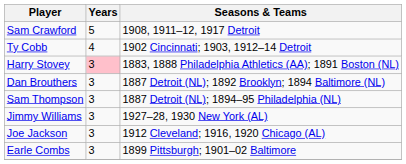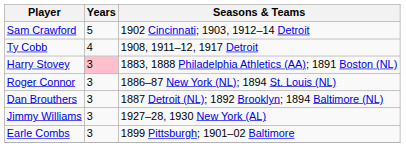 <table class="wikitable sortable">
 <tr>
 <th>Player</th>
 <th>Years</th>
 <th>Seasons & Teams</th>
 </tr>
 <tr>
 <td><a href='#'>Sam Crawford</a></td>
 <td>5</td>
-<td>1908, 1911–12, 1917 <a href='#'>Detroit</a></td>
+<td>1902 <a href='#'>Cincinnati</a>; 1903, 1912–14 <a href='#'>Detroit</a></td>
 </tr>
 <tr>
 <td><a href='#'>Ty Cobb</a></td>
 <td>4</td>
-<td>1902 <a href='#'>Cincinnati</a>; 1903, 1912–14 <a href='#'>Detroit</a></td>
+<td>1908, 1911–12, 1917 <a href='#'>Detroit</a></td>
 </tr>
 <tr>
 <td><a href='#'>Harry Stovey</a></td>
 <td style="background: pink;">3</td>
 <td>1883, 1888 <a href='#'>Philadelphia Athletics (AA)</a>; 1891 <a href='#'>Boston (NL)</a></td>
 </tr>
 <tr>
+<td><a href='#'>Roger Connor</a></td>
+<td>3</td>
+<td>1886–87 <a href='#'>New York (NL)</a>; 1894 <a href='#'>St. Louis (NL)</a></td>
+</tr>
+<tr>
 <td><a href='#'>Dan Brouthers</a></td>
 <td>3</td>
 <td>1887 <a href='#'>Detroit (NL)</a>; 1892 <a href='#'>Brooklyn</a>; 1894 <a href='#'>Baltimore (NL)</a></td>
 </tr>
 <tr>
-<td><a href='#'>Sam Thompson</a></td>
-<td>3</td>
-<td>1887 <a href='#'>Detroit (NL)</a>; 1894–95 <a href='#'>Philadelphia (NL)</a></td>
-</tr>
-<tr>
 <td><a href='#'>Jimmy Williams</a></td>
 <td>3</td>
 <td>1927–28, 1930 <a href='#'>New York (AL)</a></td>
-</tr>
-<tr>
-<td><a href='#'>Joe Jackson</a></td>
-<td>3</td>
-<td>1912 <a href='#'>Cleveland</a>; 1916, 1920 <a href='#'>Chicago (AL)</a></td>
 </tr>
 <tr>
 <td><a href='#'>Earle Combs</a></td>
 <td>3</td>
 <td>1899 <a href='#'>Pittsburgh</a>; 1901–02 <a href='#'>Baltimore</a></td>
 </tr>
 <tr>
 </tr>
 </table>
